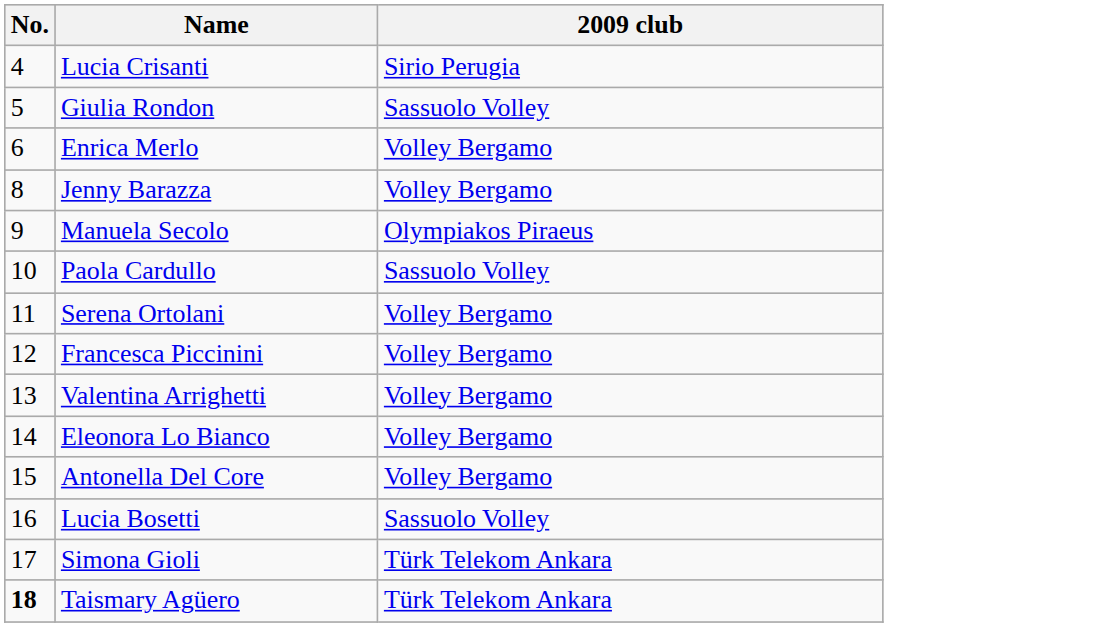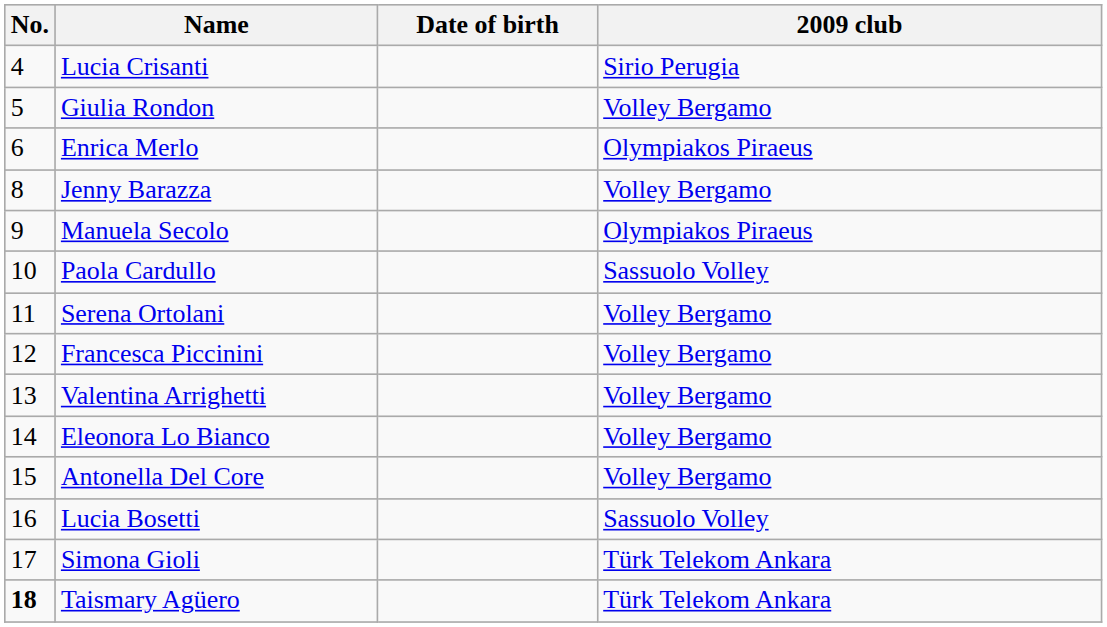 <table class=wikitable sortable style=font-size:100%; text-align:center;>
 <tr>
 <th>No.</th>
 <th style=width:12em>Name</th>
+<th style=width:8em>Date of birth</th>
 <th style=width:19em>2009 club</th>
 </tr>
 <tr>
 <td>4</td>
 <td><a href='#'>Lucia Crisanti</a></td>
+<td></td>
 <td> <a href='#'>Sirio Perugia</a></td>
 </tr>
 <tr>
 <td>5</td>
 <td><a href='#'>Giulia Rondon</a></td>
-<td> <a href='#'>Sassuolo Volley</a></td>
+<td></td>
+<td> <a href='#'>Volley Bergamo</a></td>
 </tr>
 <tr>
 <td>6</td>
 <td><a href='#'>Enrica Merlo</a></td>
-<td> <a href='#'>Volley Bergamo</a></td>
+<td></td>
+<td> <a href='#'>Olympiakos Piraeus</a></td>
 </tr>
 <tr>
 <td>8</td>
 <td><a href='#'>Jenny Barazza</a></td>
+<td></td>
 <td> <a href='#'>Volley Bergamo</a></td>
 </tr>
 <tr>
 <td>9</td>
 <td><a href='#'>Manuela Secolo</a></td>
+<td></td>
 <td> <a href='#'>Olympiakos Piraeus</a></td>
 </tr>
 <tr>
 <td>10</td>
 <td><a href='#'>Paola Cardullo</a></td>
+<td></td>
 <td> <a href='#'>Sassuolo Volley</a></td>
 </tr>
 <tr>
 <td>11</td>
 <td><a href='#'>Serena Ortolani</a></td>
+<td></td>
 <td> <a href='#'>Volley Bergamo</a></td>
 </tr>
 <tr>
 <td>12</td>
 <td><a href='#'>Francesca Piccinini</a></td>
+<td></td>
 <td> <a href='#'>Volley Bergamo</a></td>
 </tr>
 <tr>
 <td>13</td>
 <td><a href='#'>Valentina Arrighetti</a></td>
+<td></td>
 <td> <a href='#'>Volley Bergamo</a></td>
 </tr>
 <tr>
 <td>14</td>
 <td><a href='#'>Eleonora Lo Bianco</a></td>
+<td></td>
 <td> <a href='#'>Volley Bergamo</a></td>
 </tr>
 <tr>
 <td>15</td>
 <td><a href='#'>Antonella Del Core</a></td>
+<td></td>
 <td> <a href='#'>Volley Bergamo</a></td>
 </tr>
 <tr>
 <td>16</td>
 <td><a href='#'>Lucia Bosetti</a></td>
+<td></td>
 <td> <a href='#'>Sassuolo Volley</a></td>
 </tr>
 <tr>
 <td>17</td>
 <td><a href='#'>Simona Gioli</a></td>
+<td></td>
 <td> <a href='#'>Türk Telekom Ankara</a></td>
 </tr>
 <tr>
 <td><strong>18</strong></td>
 <td><a href='#'>Taismary Agüero</a></td>
+<td></td>
 <td> <a href='#'>Türk Telekom Ankara</a></td>
 </tr>
 </table>
